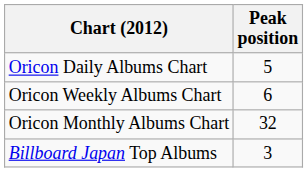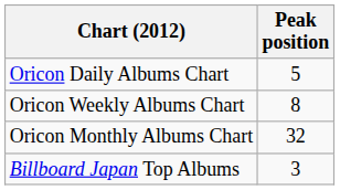 <table class="wikitable sortable" border="1">
 <tr>
 <th>Chart (2012)</th>
 <th>Peak<br>position</th>
 </tr>
 <tr>
 <td><a href='#'>Oricon</a> Daily Albums Chart</td>
 <td style="text-align:center;">5</td>
 </tr>
 <tr>
 <td>Oricon Weekly Albums Chart</td>
-<td style="text-align:center;">6</td>
+<td style="text-align:center;">8</td>
 </tr>
 <tr>
 <td>Oricon Monthly Albums Chart</td>
 <td style="text-align:center;">32</td>
 </tr>
 <tr>
 <td><em><a href='#'>Billboard Japan</a></em> Top Albums</td>
 <td style="text-align:center;">3</td>
 </tr>
 </table>
